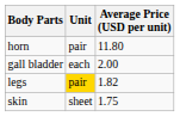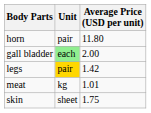 <table class="wikitable">
 <tr>
 <th>Body Parts</th>
 <th>Unit</th>
 <th>Average Price<br>(USD per unit)</th>
 </tr>
 <tr>
 <td>horn</td>
 <td>pair</td>
 <td>11.80</td>
 </tr>
 <tr>
 <td>gall bladder</td>
-<td>each</td>
+<td style="background: lightgreen;">each</td>
 <td>2.00</td>
 </tr>
 <tr>
 <td>legs</td>
 <td style="background: gold;">pair</td>
-<td>1.82</td>
+<td>1.42</td>
+</tr>
+<tr>
+<td>meat</td>
+<td>kg</td>
+<td>1.01</td>
 </tr>
 <tr>
 <td>skin</td>
 <td>sheet</td>
 <td>1.75</td>
 </tr>
 </table>
